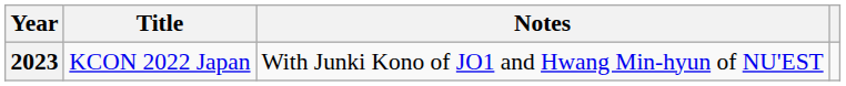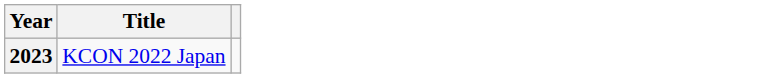 <table class="wikitable plainrowheaders">
 <tr>
 <th scope="col">Year</th>
 <th scope="col">Title</th>
-<th scope="col">Notes</th>
 <th scope="col" class="unsortable"></th>
 </tr>
 <tr>
 <th scope="row">2023</th>
 <td><a href='#'>KCON 2022 Japan</a></td>
-<td>With Junki Kono of <a href='#'>JO1</a> and <a href='#'>Hwang Min-hyun</a> of <a href='#'>NU'EST</a></td>
 <td style="text-align:center"></td>
 </tr>
 </table>
